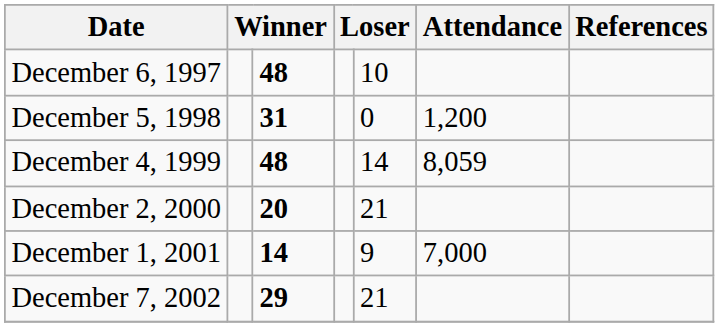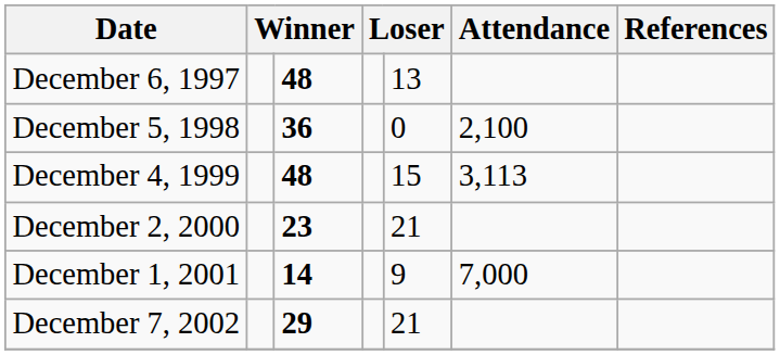 <table class="wikitable">
 <tr>
 <th>Date</th>
 <th colspan="2">Winner</th>
 <th colspan="2">Loser</th>
 <th>Attendance</th>
 <th>References</th>
 </tr>
 <tr>
 <td>December 6, 1997</td>
 <td><strong></strong></td>
 <td><strong>48</strong></td>
 <td></td>
-<td>10</td>
+<td>13</td>
 <td></td>
 <td></td>
 </tr>
 <tr>
 <td>December 5, 1998</td>
 <td><strong></strong></td>
-<td><strong>31</strong></td>
+<td><strong>36</strong></td>
 <td></td>
 <td>0</td>
-<td>1,200</td>
+<td>2,100</td>
 <td></td>
 </tr>
 <tr>
 <td>December 4, 1999</td>
 <td><strong></strong></td>
 <td><strong>48</strong></td>
 <td></td>
-<td>14</td>
-<td>8,059</td>
+<td>15</td>
+<td>3,113</td>
 <td></td>
 </tr>
 <tr>
 <td>December 2, 2000</td>
 <td><strong></strong></td>
-<td><strong>20</strong></td>
+<td><strong>23</strong></td>
 <td></td>
 <td>21</td>
 <td></td>
 <td></td>
 </tr>
 <tr>
 <td>December 1, 2001</td>
 <td><strong></strong></td>
 <td><strong>14</strong></td>
 <td></td>
 <td>9</td>
 <td>7,000</td>
 <td></td>
 </tr>
 <tr>
 <td>December 7, 2002</td>
 <td><strong></strong></td>
 <td><strong>29</strong></td>
 <td></td>
 <td>21</td>
 <td></td>
 <td></td>
 </tr>
 <tr>
 </tr>
 </table>
